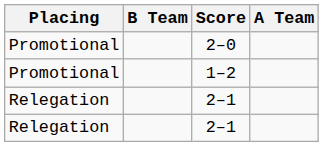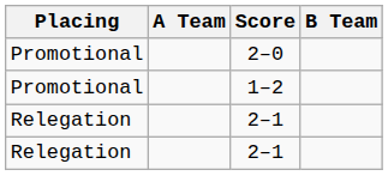 <table class=wikitable style="border:1px solid #AAAAAA;">
 <tr>
 <th>Placing</th>
+<th>A Team</th>
+<th>Score</th>
 <th>B Team</th>
-<th>Score</th>
-<th>A Team</th>
+</tr>
+<tr>
+<td>Promotional</td>
+<td><strong></strong></td>
+<td align="center">2–0</td>
+<td></td>
 </tr>
 <tr>
 <td>Promotional</td>
 <td></td>
-<td align="center">2–0</td>
-<td><strong></strong></td>
-</tr>
-<tr>
-<td>Promotional</td>
-<td><strong></strong></td>
 <td align="center">1–2</td>
-<td></td>
-</tr>
-<tr>
-<td>Relegation</td>
-<td><em></em></td>
-<td align="center">2–1</td>
 <td><strong></strong></td>
 </tr>
 <tr>
 <td>Relegation</td>
+<td><strong></strong></td>
+<td align="center">2–1</td>
 <td><em></em></td>
+</tr>
+<tr>
+<td>Relegation</td>
+<td><strong></strong></td>
 <td align="center">2–1</td>
-<td><strong></strong></td>
+<td><em></em></td>
 </tr>
 </table>
